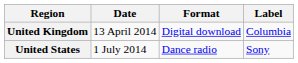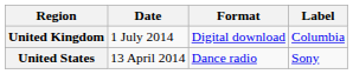 <table class="wikitable plainrowheaders">
 <tr>
 <th scope="col">Region</th>
 <th scope="col">Date</th>
 <th scope="col">Format</th>
 <th scope="col">Label</th>
 </tr>
 <tr>
 <th scope="row">United Kingdom</th>
-<td>13 April 2014</td>
+<td>1 July 2014</td>
 <td><a href='#'>Digital download</a></td>
 <td><a href='#'>Columbia</a></td>
 </tr>
 <tr>
 <th scope="row">United States</th>
-<td>1 July 2014</td>
+<td>13 April 2014</td>
 <td><a href='#'>Dance radio</a></td>
 <td><a href='#'>Sony</a></td>
 </tr>
 </table>
